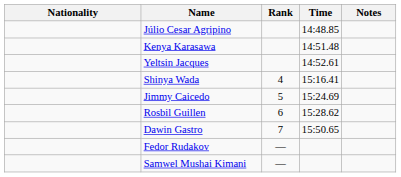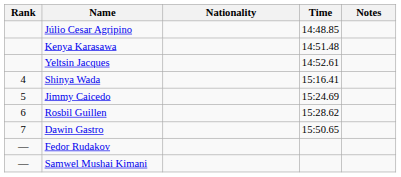 <table class="wikitable sortable" style="text-align:center">
 <tr>
+<th width="50">Rank</th>
+<th width="175">Name</th>
 <th width="200">Nationality</th>
-<th width="175">Name</th>
-<th width="50">Rank</th>
 <th width="50">Time</th>
 <th width="75">Notes</th>
 </tr>
 <tr>
+<td></td>
+<td align="left"><a href='#'>Júlio Cesar Agripino</a><br></td>
 <td align="left"></td>
-<td align="left"><a href='#'>Júlio Cesar Agripino</a><br></td>
-<td></td>
 <td>14:48.85</td>
 <td></td>
 </tr>
 <tr>
+<td></td>
+<td align="left"><a href='#'>Kenya Karasawa</a><br></td>
 <td align="left"></td>
-<td align="left"><a href='#'>Kenya Karasawa</a><br></td>
-<td></td>
 <td>14:51.48</td>
 <td></td>
 </tr>
 <tr>
+<td></td>
+<td align="left"><a href='#'>Yeltsin Jacques</a><br></td>
 <td align="left"></td>
-<td align="left"><a href='#'>Yeltsin Jacques</a><br></td>
-<td></td>
 <td>14:52.61</td>
 <td></td>
 </tr>
 <tr>
+<td>4</td>
+<td align="left"><a href='#'>Shinya Wada</a><br></td>
 <td align="left"></td>
-<td align="left"><a href='#'>Shinya Wada</a><br></td>
-<td>4</td>
 <td>15:16.41</td>
 <td></td>
 </tr>
 <tr>
+<td>5</td>
+<td align="left"><a href='#'>Jimmy Caicedo</a><br></td>
 <td align="left"></td>
-<td align="left"><a href='#'>Jimmy Caicedo</a><br></td>
-<td>5</td>
 <td>15:24.69</td>
 <td></td>
 </tr>
 <tr>
+<td>6</td>
+<td align="left"><a href='#'>Rosbil Guillen</a><br></td>
 <td align="left"></td>
-<td align="left"><a href='#'>Rosbil Guillen</a><br></td>
-<td>6</td>
 <td>15:28.62</td>
 <td></td>
 </tr>
 <tr>
+<td>7</td>
+<td align="left"><a href='#'>Dawin Gastro</a><br></td>
 <td align="left"></td>
-<td align="left"><a href='#'>Dawin Gastro</a><br></td>
-<td>7</td>
 <td>15:50.65</td>
 <td></td>
 </tr>
 <tr>
+<td>—</td>
+<td align="left"><a href='#'>Fedor Rudakov</a><br></td>
 <td align="left"></td>
-<td align="left"><a href='#'>Fedor Rudakov</a><br></td>
-<td>—</td>
 <td></td>
 <td></td>
 </tr>
 <tr>
+<td>—</td>
+<td align="left"><a href='#'>Samwel Mushai Kimani</a><br></td>
 <td align="left"></td>
-<td align="left"><a href='#'>Samwel Mushai Kimani</a><br></td>
-<td>—</td>
 <td></td>
 <td></td>
 </tr>
 </table>
